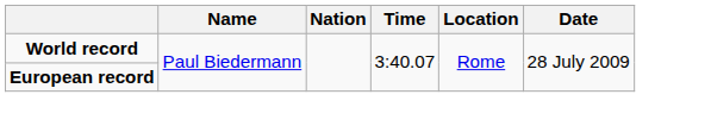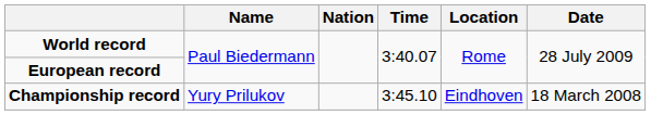 <table class=wikitable style=text-align:center>
 <tr>
 <th></th>
 <th>Name</th>
 <th>Nation</th>
 <th>Time</th>
 <th>Location</th>
 <th>Date</th>
 </tr>
 <tr>
 <td><strong>World record</strong></td>
 <td align=left rowspan=2><a href='#'>Paul Biedermann</a></td>
 <td align=left rowspan=2></td>
 <td align=left rowspan=2>3:40.07</td>
 <td rowspan=2><a href='#'>Rome</a></td>
 <td rowspan=2>28 July 2009</td>
 </tr>
 <tr>
 <td><strong>European record</strong></td>
 </tr>
+<tr>
+<td><strong>Championship record</strong></td>
+<td align=left><a href='#'>Yury Prilukov</a></td>
+<td align=left></td>
+<td align=left>3:45.10</td>
+<td><a href='#'>Eindhoven</a></td>
+<td>18 March 2008</td>
+</tr>
 </table>
